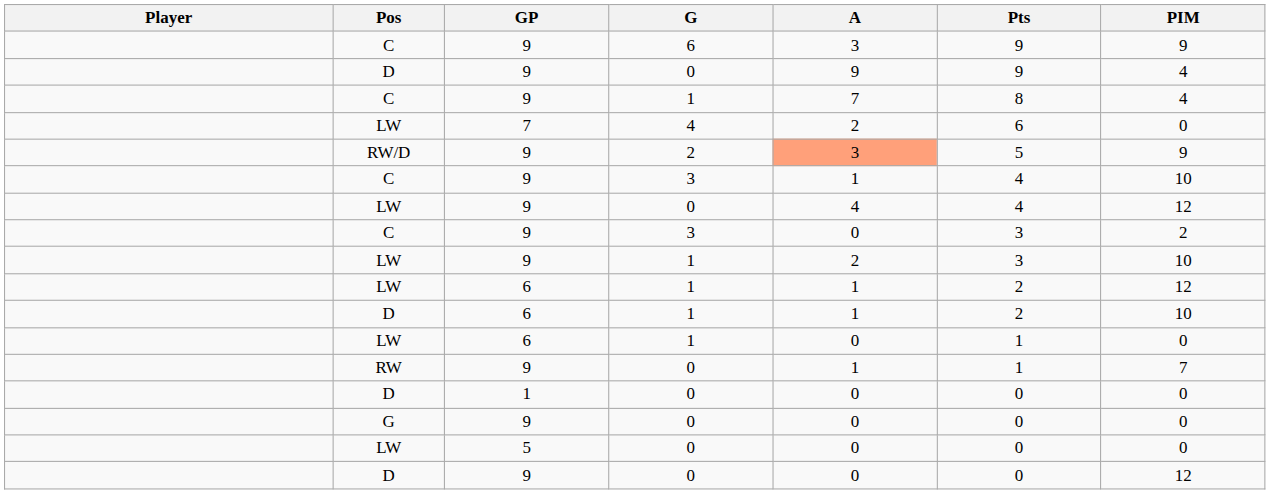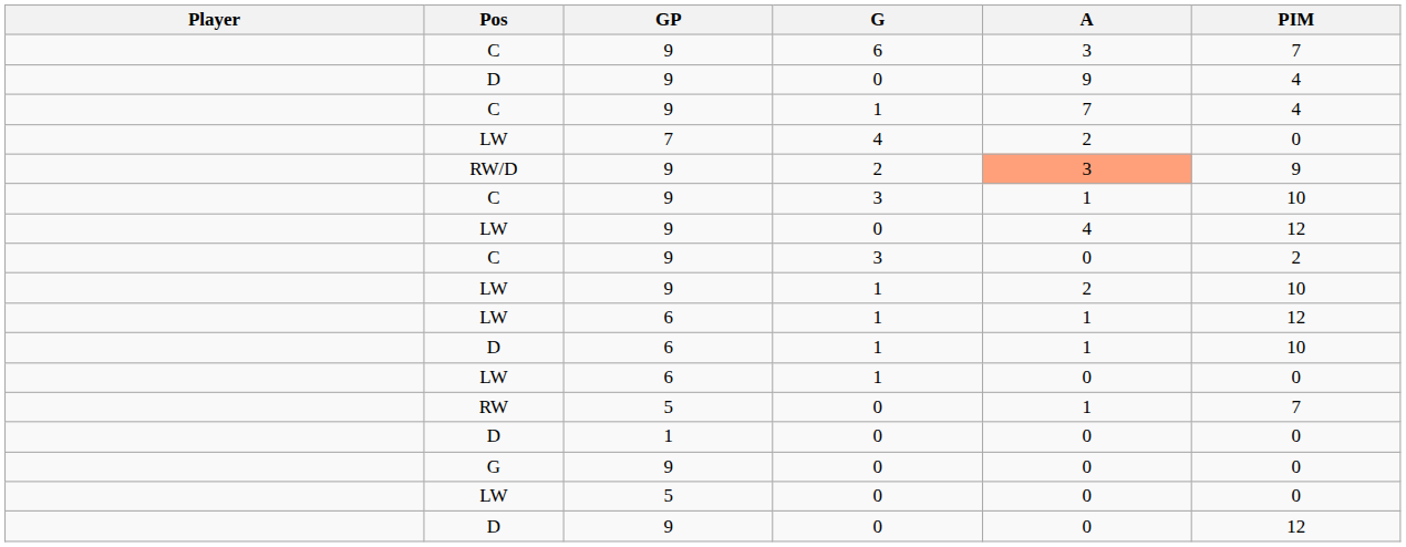 <table class="wikitable sortable" width="60%">
 <tr ALIGN="center">
 <th bgcolor="#DDDDFF" width="10%">Player</th>
 <th bgcolor="#DDDDFF" width="3%" title="Position">Pos</th>
 <th bgcolor="#DDDDFF" width="5%" title="Games played">GP</th>
 <th bgcolor="#DDDDFF" width="5%" title="Goals">G</th>
 <th bgcolor="#DDDDFF" width="5%" title="Assists">A</th>
-<th bgcolor="#DDDDFF" width="5%" title="Points">Pts</th>
 <th bgcolor="#DDDDFF" width="5%" title="Penalties in Minutes">PIM</th>
 </tr>
 <tr align="center">
 <td align="right"></td>
 <td>C</td>
 <td>9</td>
 <td>6</td>
 <td>3</td>
-<td>9</td>
-<td>9</td>
+<td>7</td>
 </tr>
 <tr align="center">
 <td align="right"></td>
 <td>D</td>
 <td>9</td>
 <td>0</td>
-<td>9</td>
 <td>9</td>
 <td>4</td>
 </tr>
 <tr align="center">
 <td align="right"></td>
 <td>C</td>
 <td>9</td>
 <td>1</td>
 <td>7</td>
-<td>8</td>
 <td>4</td>
 </tr>
 <tr align="center">
 <td align="right"></td>
 <td>LW</td>
 <td>7</td>
 <td>4</td>
 <td>2</td>
-<td>6</td>
 <td>0</td>
 </tr>
 <tr align="center">
 <td align="right"></td>
 <td>RW/D</td>
 <td>9</td>
 <td>2</td>
 <td style="background: lightsalmon;">3</td>
-<td>5</td>
 <td>9</td>
 </tr>
 <tr align="center">
 <td align="right"></td>
 <td>C</td>
 <td>9</td>
 <td>3</td>
 <td>1</td>
-<td>4</td>
 <td>10</td>
 </tr>
 <tr align="center">
 <td align="right"></td>
 <td>LW</td>
 <td>9</td>
 <td>0</td>
-<td>4</td>
 <td>4</td>
 <td>12</td>
 </tr>
 <tr align="center">
 <td align="right"></td>
 <td>C</td>
 <td>9</td>
 <td>3</td>
 <td>0</td>
-<td>3</td>
 <td>2</td>
 </tr>
 <tr align="center">
 <td align="right"></td>
 <td>LW</td>
 <td>9</td>
-<td>1</td>
-<td>2</td>
-<td>3</td>
-<td>10</td>
-</tr>
-<tr align="center">
-<td align="right"></td>
-<td>LW</td>
-<td>6</td>
-<td>1</td>
-<td>1</td>
-<td>2</td>
-<td>12</td>
-</tr>
-<tr align="center">
-<td align="right"></td>
-<td>D</td>
-<td>6</td>
-<td>1</td>
 <td>1</td>
 <td>2</td>
 <td>10</td>
 </tr>
 <tr align="center">
 <td align="right"></td>
 <td>LW</td>
 <td>6</td>
 <td>1</td>
+<td>1</td>
+<td>12</td>
+</tr>
+<tr align="center">
+<td align="right"></td>
+<td>D</td>
+<td>6</td>
+<td>1</td>
+<td>1</td>
+<td>10</td>
+</tr>
+<tr align="center">
+<td align="right"></td>
+<td>LW</td>
+<td>6</td>
+<td>1</td>
 <td>0</td>
-<td>1</td>
 <td>0</td>
 </tr>
 <tr align="center">
 <td align="right"></td>
 <td>RW</td>
-<td>9</td>
+<td>5</td>
 <td>0</td>
-<td>1</td>
 <td>1</td>
 <td>7</td>
 </tr>
 <tr align="center">
 <td align="right"></td>
 <td>D</td>
 <td>1</td>
-<td>0</td>
 <td>0</td>
 <td>0</td>
 <td>0</td>
 </tr>
 <tr align="center">
 <td align="right"></td>
 <td>G</td>
 <td>9</td>
 <td>0</td>
 <td>0</td>
 <td>0</td>
-<td>0</td>
 </tr>
 <tr align="center">
 <td align="right"></td>
 <td>LW</td>
 <td>5</td>
-<td>0</td>
 <td>0</td>
 <td>0</td>
 <td>0</td>
 </tr>
 <tr align="center">
 <td align="right"></td>
 <td>D</td>
 <td>9</td>
 <td>0</td>
 <td>0</td>
-<td>0</td>
 <td>12</td>
 </tr>
 </table>
